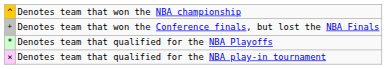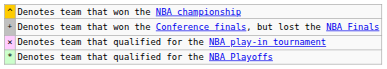 <table class="wikitable">
 <tr>
 <td bgcolor=#FFCC00 align=center width=10px>^</td>
 <td>Denotes team that won the <a href='#'>NBA championship</a></td>
 </tr>
 <tr>
 <td bgcolor=#C0C0C0 align=center width=10px><sup>+</sup></td>
 <td>Denotes team that won the <a href='#'>Conference finals</a>, but lost the <a href='#'>NBA Finals</a></td>
 </tr>
 <tr>
+<td bgcolor=#FFCCFF align=center width=10px>×</td>
+<td>Denotes team that qualified for the <a href='#'>NBA play-in tournament</a></td>
+</tr>
+<tr>
 <td bgcolor=#CCFFCC align=center width=10px>*</td>
 <td>Denotes team that qualified for the <a href='#'>NBA Playoffs</a></td>
 </tr>
-<tr>
-<td bgcolor=#FFCCFF align=center width=10px>×</td>
-<td>Denotes team that qualified for the <a href='#'>NBA play-in tournament</a></td>
-</tr>
 </table>
